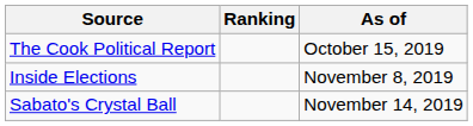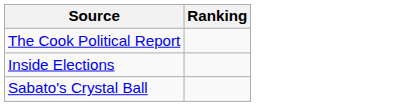 <table class="wikitable">
 <tr>
 <th>Source</th>
 <th>Ranking</th>
-<th>As of</th>
 </tr>
 <tr>
 <td><a href='#'>The Cook Political Report</a></td>
 <td></td>
-<td>October 15, 2019</td>
 </tr>
 <tr>
 <td><a href='#'>Inside Elections</a></td>
 <td></td>
-<td>November 8, 2019</td>
 </tr>
 <tr>
 <td><a href='#'>Sabato's Crystal Ball</a></td>
 <td></td>
-<td>November 14, 2019</td>
 </tr>
 </table>
